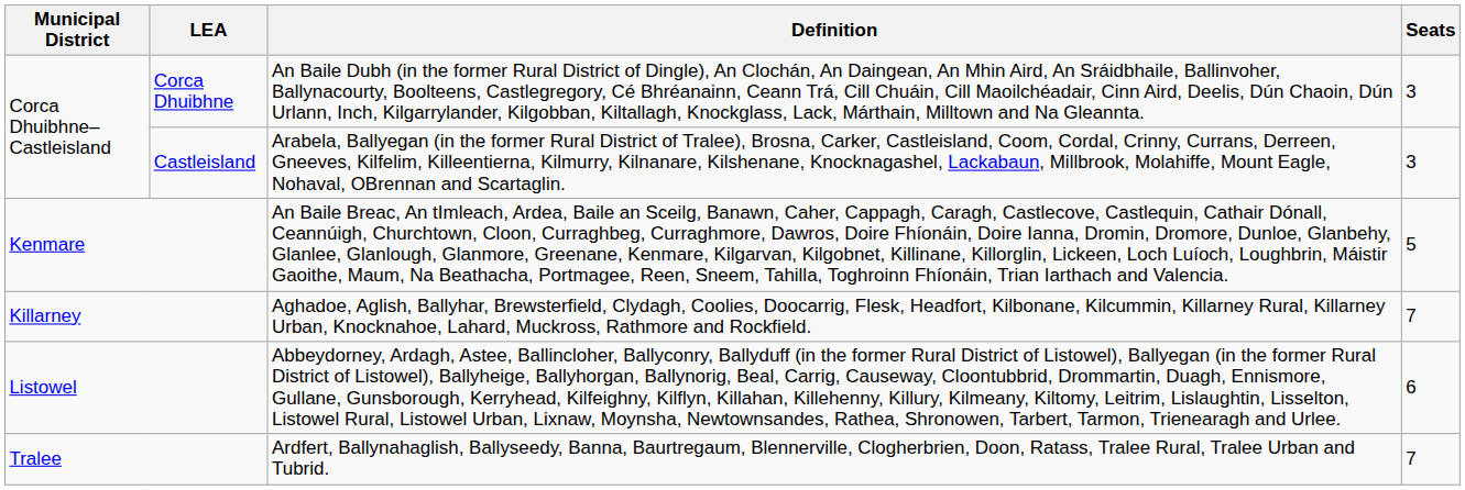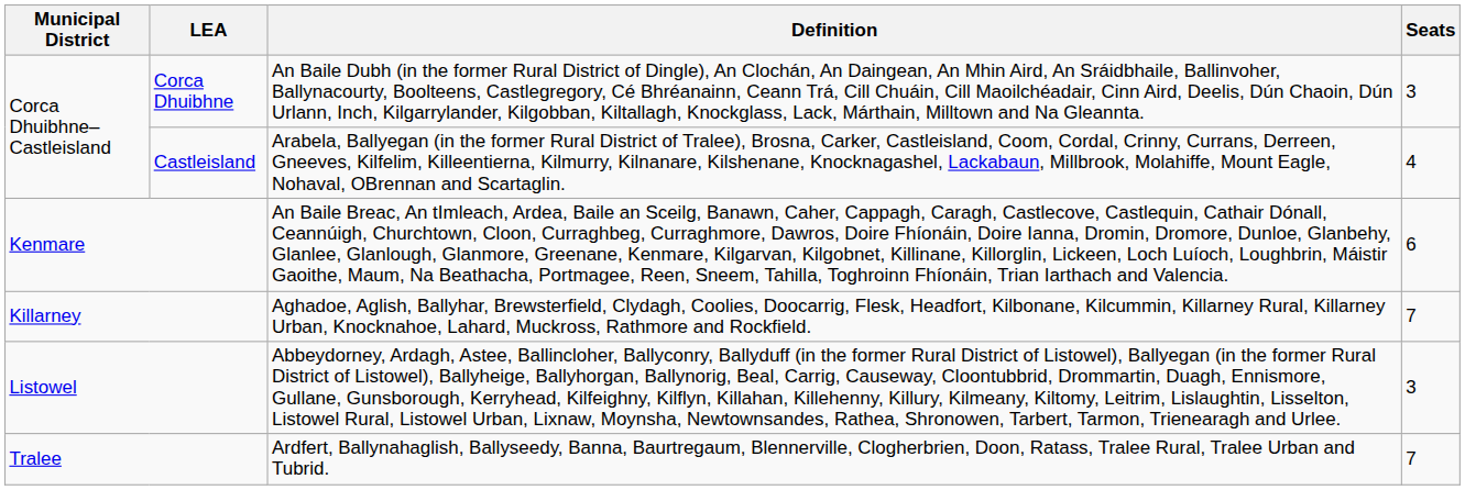 <table class="wikitable">
 <tr>
 <th>Municipal District</th>
 <th>LEA</th>
 <th>Definition</th>
 <th>Seats</th>
 </tr>
 <tr>
 <td rowspan=2>Corca Dhuibhne–Castleisland</td>
 <td><a href='#'>Corca Dhuibhne</a></td>
 <td>An Baile Dubh (in the former Rural District of Dingle), An Clochán, An Daingean, An Mhin Aird, An Sráidbhaile, Ballinvoher, Ballynacourty, Boolteens, Castlegregory, Cé Bhréanainn, Ceann Trá, Cill Chuáin, Cill Maoilchéadair, Cinn Aird, Deelis, Dún Chaoin, Dún Urlann, Inch, Kilgarrylander, Kilgobban, Kiltallagh, Knockglass, Lack, Márthain, Milltown and Na Gleannta.</td>
 <td>3</td>
 </tr>
 <tr>
 <td><a href='#'>Castleisland</a></td>
 <td>Arabela, Ballyegan (in the former Rural District of Tralee), Brosna, Carker, Castleisland, Coom, Cordal, Crinny, Currans, Derreen, Gneeves, Kilfelim, Killeentierna, Kilmurry, Kilnanare, Kilshenane, Knocknagashel, <a href='#'>Lackabaun</a>, Millbrook, Molahiffe, Mount Eagle, Nohaval, OBrennan and Scartaglin.</td>
-<td>3</td>
+<td>4</td>
 </tr>
 <tr>
 <td colspan=2><a href='#'>Kenmare</a></td>
 <td>An Baile Breac, An tImleach, Ardea, Baile an Sceilg, Banawn, Caher, Cappagh, Caragh, Castlecove, Castlequin, Cathair Dónall, Ceannúigh, Churchtown, Cloon, Curraghbeg, Curraghmore, Dawros, Doire Fhíonáin, Doire Ianna, Dromin, Dromore, Dunloe, Glanbehy, Glanlee, Glanlough, Glanmore, Greenane, Kenmare, Kilgarvan, Kilgobnet, Killinane, Killorglin, Lickeen, Loch Luíoch, Loughbrin, Máistir Gaoithe, Maum, Na Beathacha, Portmagee, Reen, Sneem, Tahilla, Toghroinn Fhíonáin, Trian Iarthach and Valencia.</td>
-<td>5</td>
+<td>6</td>
 </tr>
 <tr>
 <td colspan=2><a href='#'>Killarney</a></td>
 <td>Aghadoe, Aglish, Ballyhar, Brewsterfield, Clydagh, Coolies, Doocarrig, Flesk, Headfort, Kilbonane, Kilcummin, Killarney Rural, Killarney Urban, Knocknahoe, Lahard, Muckross, Rathmore and Rockfield.</td>
 <td>7</td>
 </tr>
 <tr>
 <td colspan=2><a href='#'>Listowel</a></td>
 <td>Abbeydorney, Ardagh, Astee, Ballincloher, Ballyconry, Ballyduff (in the former Rural District of Listowel), Ballyegan (in the former Rural District of Listowel), Ballyheige, Ballyhorgan, Ballynorig, Beal, Carrig, Causeway, Cloontubbrid, Drommartin, Duagh, Ennismore, Gullane, Gunsborough, Kerryhead, Kilfeighny, Kilflyn, Killahan, Killehenny, Killury, Kilmeany, Kiltomy, Leitrim, Lislaughtin, Lisselton, Listowel Rural, Listowel Urban, Lixnaw, Moynsha, Newtownsandes, Rathea, Shronowen, Tarbert, Tarmon, Trienearagh and Urlee.</td>
-<td>6</td>
+<td>3</td>
 </tr>
 <tr>
 <td colspan=2><a href='#'>Tralee</a></td>
 <td>Ardfert, Ballynahaglish, Ballyseedy, Banna, Baurtregaum, Blennerville, Clogherbrien, Doon, Ratass, Tralee Rural, Tralee Urban and Tubrid.</td>
 <td>7</td>
 </tr>
 </table>
